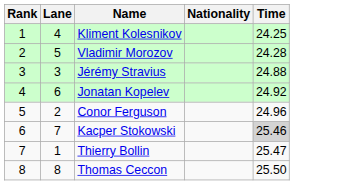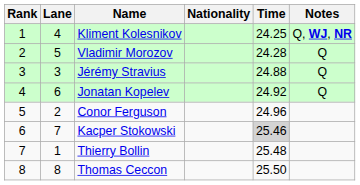 <table class="wikitable sortable" style="text-align:center">
 <tr>
 <th>Rank</th>
 <th>Lane</th>
 <th>Name</th>
 <th>Nationality</th>
 <th>Time</th>
+<th>Notes</th>
 </tr>
 <tr bgcolor=ccffcc>
 <td>1</td>
 <td>4</td>
 <td align=left><a href='#'>Kliment Kolesnikov</a></td>
 <td align=left></td>
 <td>24.25</td>
+<td>Q, <strong><a href='#'>WJ</a></strong>, <strong><a href='#'>NR</a></strong></td>
 </tr>
 <tr bgcolor=ccffcc>
 <td>2</td>
 <td>5</td>
 <td align=left><a href='#'>Vladimir Morozov</a></td>
 <td align=left></td>
 <td>24.28</td>
+<td>Q</td>
 </tr>
 <tr bgcolor=ccffcc>
 <td>3</td>
 <td>3</td>
 <td align=left><a href='#'>Jérémy Stravius</a></td>
 <td align=left></td>
 <td>24.88</td>
+<td>Q</td>
 </tr>
 <tr bgcolor=ccffcc>
 <td>4</td>
 <td>6</td>
 <td align=left><a href='#'>Jonatan Kopelev</a></td>
 <td align=left></td>
 <td>24.92</td>
+<td>Q</td>
 </tr>
 <tr>
 <td>5</td>
 <td>2</td>
 <td align=left><a href='#'>Conor Ferguson</a></td>
 <td align=left></td>
 <td>24.96</td>
+<td></td>
 </tr>
 <tr>
 <td>6</td>
 <td>7</td>
 <td align=left><a href='#'>Kacper Stokowski</a></td>
 <td align=left></td>
 <td style="background: lightgrey;">25.46</td>
+<td></td>
 </tr>
 <tr>
 <td>7</td>
 <td>1</td>
 <td align=left><a href='#'>Thierry Bollin</a></td>
 <td align=left></td>
-<td>25.47</td>
+<td>25.48</td>
+<td></td>
 </tr>
 <tr>
 <td>8</td>
 <td>8</td>
 <td align=left><a href='#'>Thomas Ceccon</a></td>
 <td align=left></td>
 <td>25.50</td>
+<td></td>
 </tr>
 </table>
